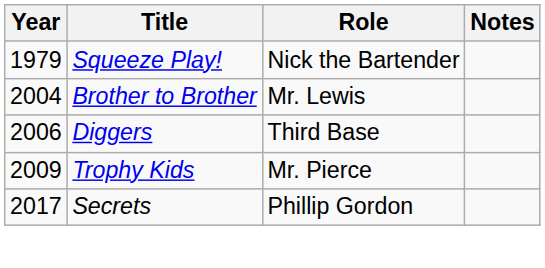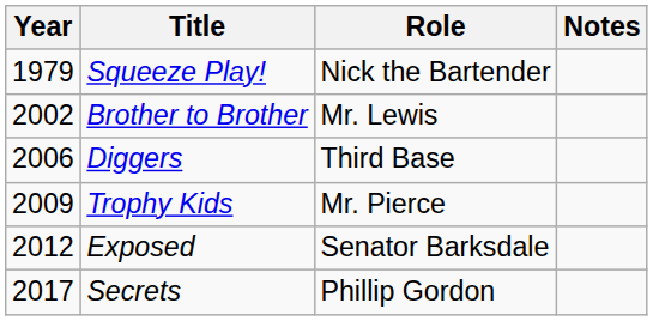 <table class="wikitable sortable">
 <tr>
 <th>Year</th>
 <th>Title</th>
 <th>Role</th>
 <th>Notes</th>
 </tr>
 <tr>
 <td>1979</td>
 <td><em><a href='#'>Squeeze Play!</a></em></td>
 <td>Nick the Bartender</td>
 <td></td>
 </tr>
 <tr>
-<td>2004</td>
+<td>2002</td>
 <td><a href='#'><em>Brother to Brother</em></a></td>
 <td>Mr. Lewis</td>
 <td></td>
 </tr>
 <tr>
 <td>2006</td>
 <td><a href='#'><em>Diggers</em></a></td>
 <td>Third Base</td>
 <td></td>
 </tr>
 <tr>
 <td>2009</td>
 <td><a href='#'><em>Trophy Kids</em></a></td>
 <td>Mr. Pierce</td>
 <td></td>
 </tr>
 <tr>
+<td>2012</td>
+<td><em>Exposed</em></td>
+<td>Senator Barksdale</td>
+<td></td>
+</tr>
+<tr>
 <td>2017</td>
 <td><em>Secrets</em></td>
 <td>Phillip Gordon</td>
 <td></td>
 </tr>
 </table>
